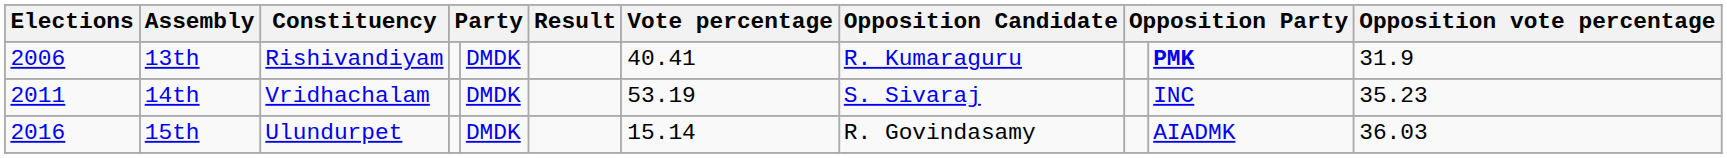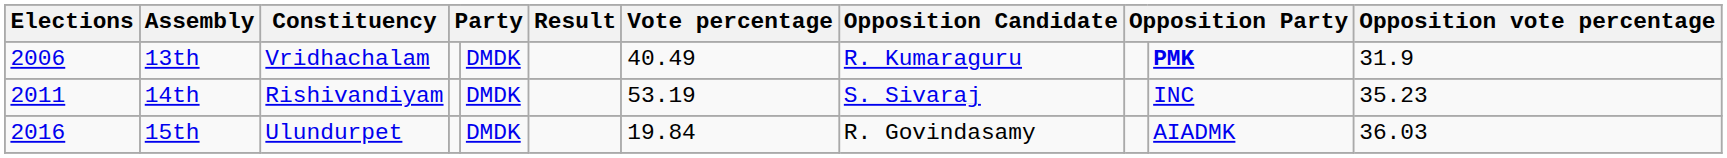 <table class="wikitable sortable defaultcenter col3left col8left" style="font-size: 95%">
 <tr>
 <th>Elections</th>
 <th>Assembly</th>
 <th>Constituency</th>
 <th colspan="2">Party</th>
 <th>Result</th>
 <th>Vote percentage</th>
 <th>Opposition Candidate</th>
 <th colspan="2">Opposition Party</th>
 <th>Opposition vote percentage</th>
 </tr>
 <tr>
 <td><a href='#'>2006</a></td>
 <td><a href='#'>13th</a></td>
-<td><a href='#'>Rishivandiyam</a></td>
+<td><a href='#'>Vridhachalam</a></td>
 <td></td>
 <td><a href='#'>DMDK</a></td>
 <td></td>
-<td>40.41</td>
+<td>40.49</td>
 <td><a href='#'>R. Kumaraguru</a></td>
 <td></td>
 <td><strong><a href='#'>PMK</a></strong></td>
 <td>31.9</td>
 </tr>
 <tr>
 <td><a href='#'>2011</a></td>
 <td><a href='#'>14th</a></td>
-<td><a href='#'>Vridhachalam</a></td>
+<td><a href='#'>Rishivandiyam</a></td>
 <td></td>
 <td><a href='#'>DMDK</a></td>
 <td></td>
 <td>53.19</td>
 <td><a href='#'>S. Sivaraj</a></td>
 <td></td>
 <td><a href='#'>INC</a></td>
 <td>35.23</td>
 </tr>
 <tr>
 <td><a href='#'>2016</a></td>
 <td><a href='#'>15th</a></td>
 <td><a href='#'>Ulundurpet</a></td>
 <td></td>
 <td><a href='#'>DMDK</a></td>
 <td></td>
-<td>15.14</td>
+<td>19.84</td>
 <td>R. Govindasamy</td>
 <td></td>
 <td><a href='#'>AIADMK</a></td>
 <td>36.03</td>
 </tr>
 </table>
